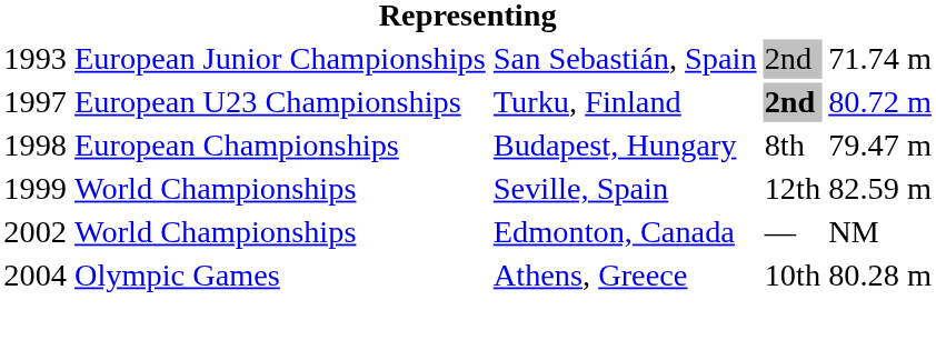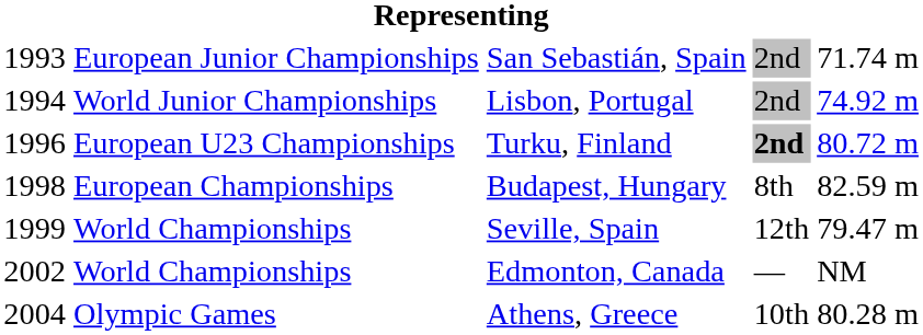 <table>
 <tr>
 <th colspan="5">Representing </th>
 </tr>
 <tr>
 <td>1993</td>
 <td><a href='#'>European Junior Championships</a></td>
 <td><a href='#'>San Sebastián</a>, <a href='#'>Spain</a></td>
 <td bgcolor="silver">2nd</td>
 <td>71.74 m</td>
 </tr>
 <tr>
-<td>1997</td>
+<td>1994</td>
+<td><a href='#'>World Junior Championships</a></td>
+<td><a href='#'>Lisbon</a>, <a href='#'>Portugal</a></td>
+<td bgcolor="silver">2nd</td>
+<td><a href='#'>74.92 m</a></td>
+</tr>
+<tr>
+<td>1996</td>
 <td><a href='#'>European U23 Championships</a></td>
 <td><a href='#'>Turku</a>, <a href='#'>Finland</a></td>
 <td bgcolor="silver"><strong>2nd</strong></td>
 <td><a href='#'>80.72 m</a></td>
 </tr>
 <tr>
 <td>1998</td>
 <td><a href='#'>European Championships</a></td>
 <td><a href='#'>Budapest, Hungary</a></td>
 <td>8th</td>
-<td>79.47 m</td>
+<td>82.59 m</td>
 </tr>
 <tr>
 <td>1999</td>
 <td><a href='#'>World Championships</a></td>
 <td><a href='#'>Seville, Spain</a></td>
 <td>12th</td>
-<td>82.59 m</td>
+<td>79.47 m</td>
 </tr>
 <tr>
 <td>2002</td>
 <td><a href='#'>World Championships</a></td>
 <td><a href='#'>Edmonton, Canada</a></td>
 <td>—</td>
 <td>NM</td>
 </tr>
 <tr>
 <td>2004</td>
 <td><a href='#'>Olympic Games</a></td>
 <td><a href='#'>Athens</a>, <a href='#'>Greece</a></td>
 <td>10th</td>
 <td>80.28 m</td>
 </tr>
 </table>
